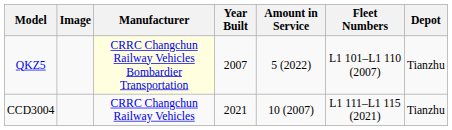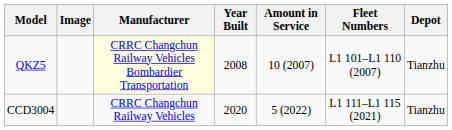 <table class="wikitable" style="border-collapse: collapse; text-align: center;">
 <tr>
 <th>Model</th>
 <th>Image</th>
 <th>Manufacturer</th>
 <th>Year Built</th>
 <th>Amount in Service</th>
 <th>Fleet Numbers</th>
 <th>Depot</th>
 </tr>
 <tr>
 <td><a href='#'>QKZ5</a></td>
 <td></td>
 <td style="background: lightyellow;"><a href='#'>CRRC Changchun Railway Vehicles</a><br><a href='#'>Bombardier Transportation</a></td>
-<td>2007</td>
-<td>5 (2022)</td>
+<td>2008</td>
+<td>10 (2007)</td>
 <td>L1 101–L1 110 (2007)</td>
 <td>Tianzhu</td>
 </tr>
 <tr>
 <td>CCD3004</td>
 <td></td>
 <td><a href='#'>CRRC Changchun Railway Vehicles</a></td>
-<td>2021</td>
-<td>10 (2007)</td>
+<td>2020</td>
+<td>5 (2022)</td>
 <td>L1 111–L1 115 (2021)</td>
 <td>Tianzhu</td>
 </tr>
 </table>
